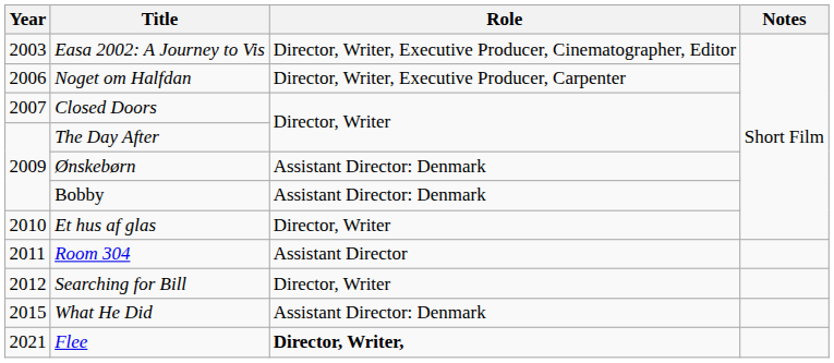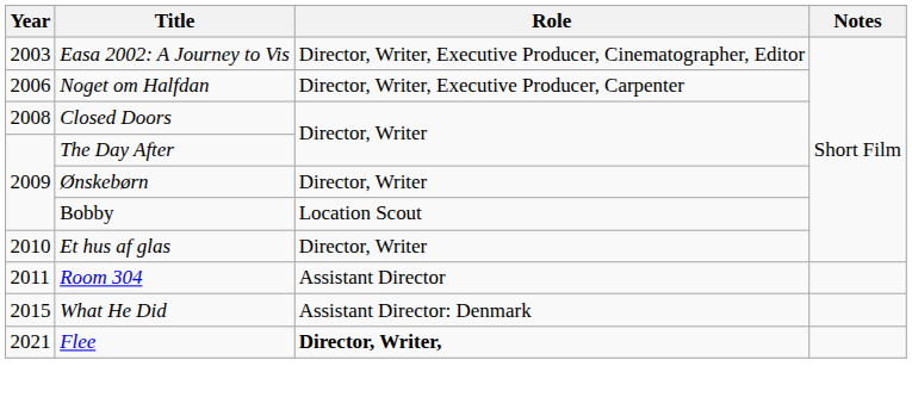 <table class="wikitable">
 <tr>
 <th>Year</th>
 <th>Title</th>
 <th>Role</th>
 <th>Notes</th>
 </tr>
 <tr>
 <td>2003</td>
 <td><em>Easa 2002: A Journey to Vis</em></td>
 <td>Director, Writer, Executive Producer, Cinematographer, Editor</td>
 <td rowspan="7">Short Film</td>
 </tr>
 <tr>
 <td>2006</td>
 <td><em>Noget om Halfdan</em></td>
 <td>Director, Writer, Executive Producer, Carpenter</td>
 </tr>
 <tr>
-<td>2007</td>
+<td>2008</td>
 <td><em>Closed Doors</em></td>
 <td rowspan="2">Director, Writer</td>
 </tr>
 <tr>
 <td rowspan="3">2009</td>
 <td><em>The Day After</em></td>
 </tr>
 <tr>
 <td><em>Ønskebørn</em></td>
-<td>Assistant Director: Denmark</td>
+<td>Director, Writer</td>
 </tr>
 <tr>
 <td>Bobby</td>
-<td>Assistant Director: Denmark</td>
+<td>Location Scout</td>
 </tr>
 <tr>
 <td>2010</td>
 <td><em>Et hus af glas</em></td>
 <td>Director, Writer</td>
 </tr>
 <tr>
 <td>2011</td>
 <td><em><a href='#'>Room 304</a></em></td>
 <td>Assistant Director</td>
-<td></td>
-</tr>
-<tr>
-<td>2012</td>
-<td><em>Searching for Bill</em></td>
-<td>Director, Writer</td>
 <td></td>
 </tr>
 <tr>
 <td>2015</td>
 <td><em>What He Did</em></td>
 <td>Assistant Director: Denmark</td>
 <td></td>
 </tr>
 <tr>
 <td>2021</td>
 <td><em><a href='#'>Flee</a></em></td>
 <td><strong>Director, Writer,</strong></td>
 <td></td>
 </tr>
 </table>
